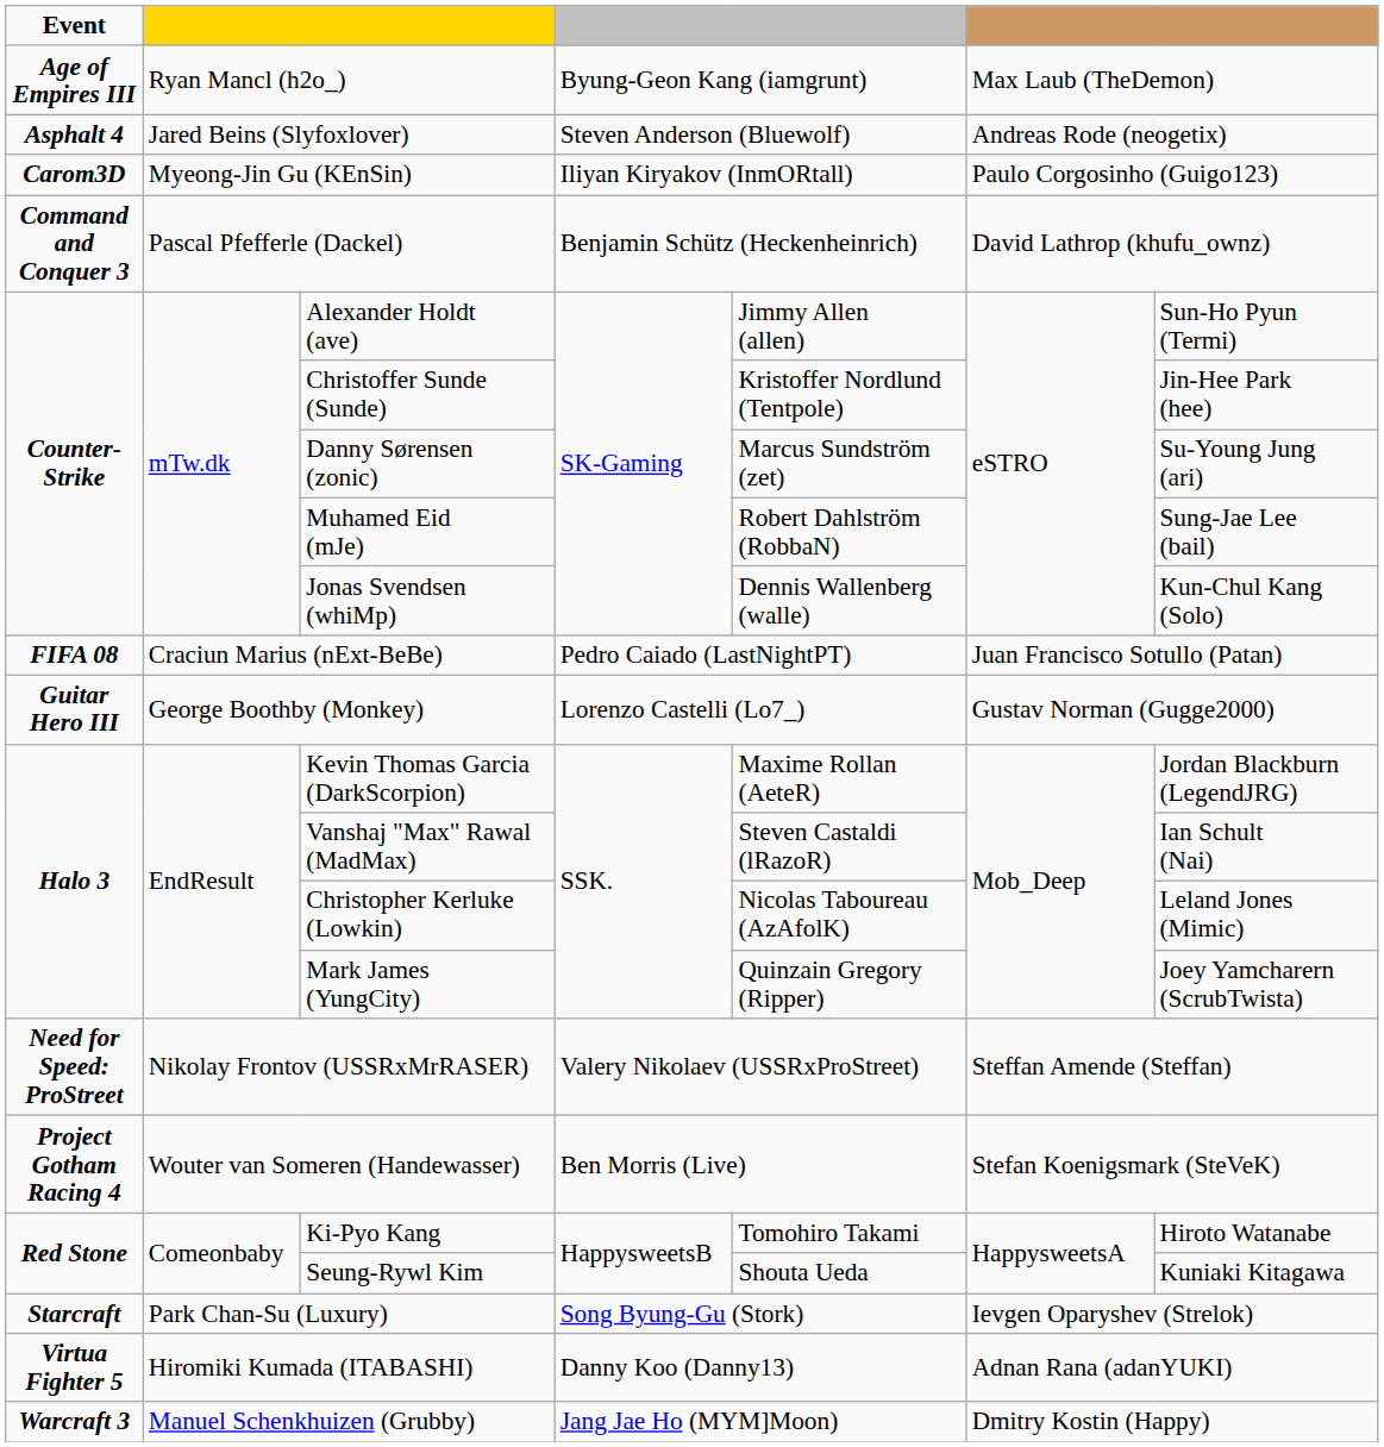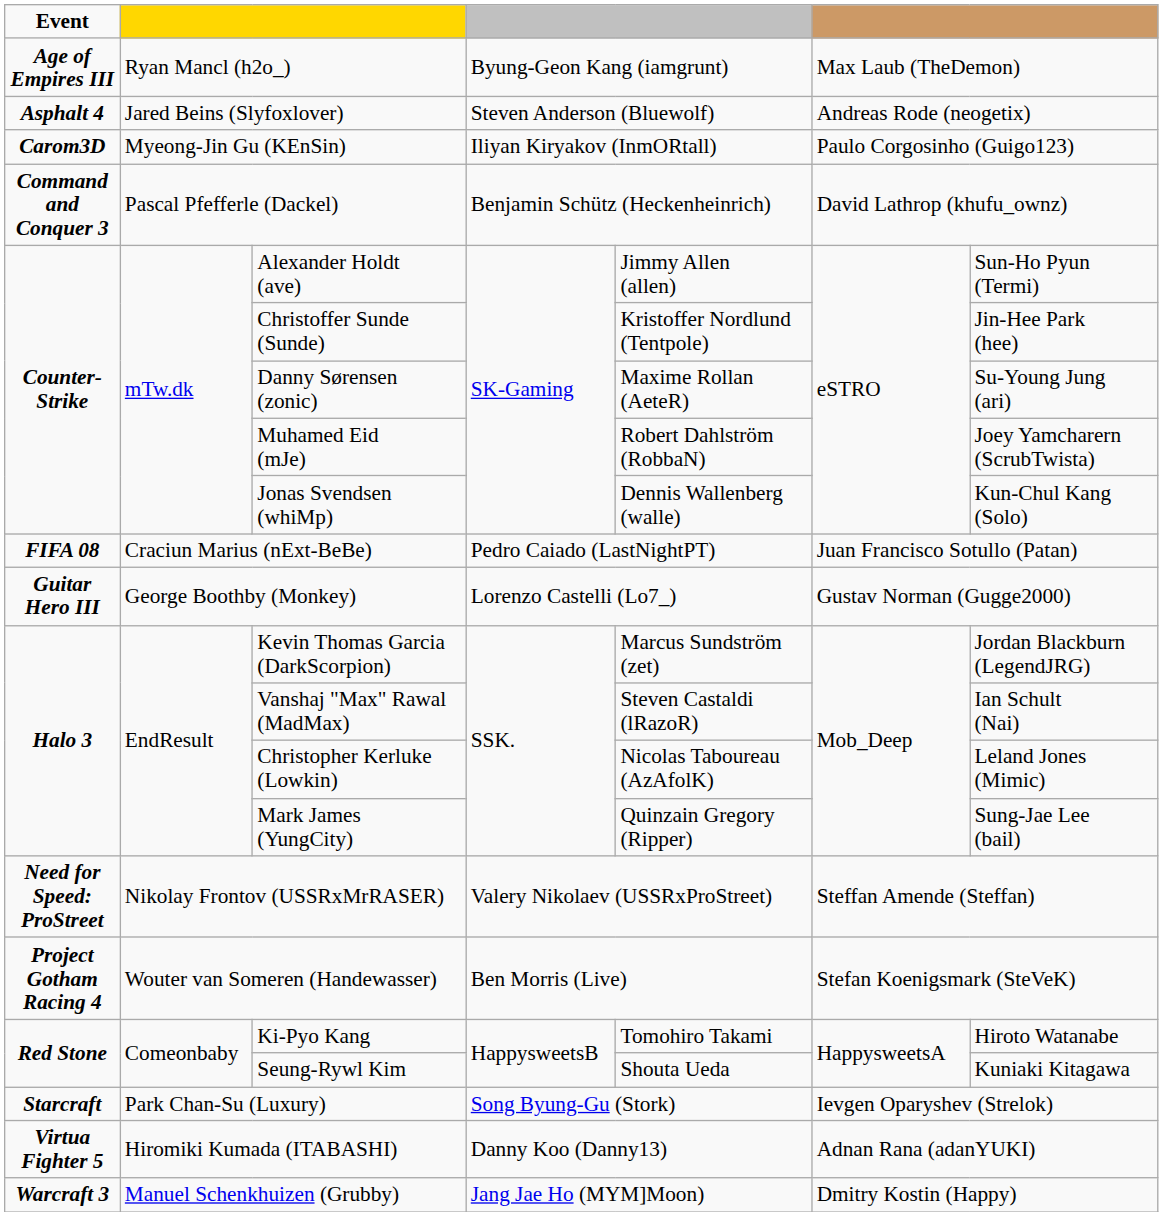 <table class="wikitable" style="text-align:left">
 <tr>
 <td style="text-align:center"  width=10%><strong>Event</strong></td>
 <td colspan="2" style="text-align:center" bgcolor="gold" width=30%></td>
 <td colspan="2" style="text-align:center" bgcolor="silver" width=30%></td>
 <td colspan="2" style="text-align:center" bgcolor="CC9966" width=30%></td>
 </tr>
 <tr>
 <td style="text-align:center"><strong><em>Age of Empires III</em></strong></td>
 <td colspan="2"> Ryan Mancl (h2o_)</td>
 <td colspan="2"> Byung-Geon Kang (iamgrunt)</td>
 <td colspan="2"> Max Laub (TheDemon)</td>
 </tr>
 <tr>
 <td style="text-align:center"><strong><em>Asphalt 4</em></strong></td>
 <td colspan="2"> Jared Beins (Slyfoxlover)</td>
 <td colspan="2"> Steven Anderson (Bluewolf)</td>
 <td colspan="2"> Andreas Rode (neogetix)</td>
 </tr>
 <tr>
 <td style="text-align:center"><strong><em>Carom3D</em></strong></td>
 <td colspan="2"> Myeong-Jin Gu (KEnSin)</td>
 <td colspan="2"> Iliyan Kiryakov (InmORtall)</td>
 <td colspan="2"> Paulo Corgosinho (Guigo123)</td>
 </tr>
 <tr>
 <td style="text-align:center"><strong><em>Command and Conquer 3</em></strong></td>
 <td colspan="2"> Pascal Pfefferle  (Dackel)</td>
 <td colspan="2"> Benjamin Schütz  (Heckenheinrich)</td>
 <td colspan="2"> David Lathrop (khufu_ownz)</td>
 </tr>
 <tr>
 <td rowspan="5" align=center><strong><em>Counter-Strike</em></strong></td>
 <td rowspan="5"><a href='#'>mTw.dk</a> <br></td>
 <td>Alexander Holdt<br>(ave)</td>
 <td rowspan="5"><a href='#'>SK-Gaming</a><br></td>
 <td>Jimmy Allen <br>(allen)</td>
 <td rowspan="5">eSTRO<br></td>
 <td>Sun-Ho Pyun<br>(Termi)</td>
 </tr>
 <tr>
 <td>Christoffer Sunde<br>(Sunde)</td>
 <td>Kristoffer Nordlund<br>(Tentpole)</td>
 <td>Jin-Hee Park<br>(hee)</td>
 </tr>
 <tr>
 <td>Danny Sørensen<br>(zonic)</td>
-<td>Marcus Sundström<br>(zet)</td>
+<td>Maxime Rollan<br>(AeteR)</td>
 <td>Su-Young Jung<br>(ari)</td>
 </tr>
 <tr>
 <td>Muhamed Eid<br>(mJe)</td>
 <td>Robert Dahlström<br>(RobbaN)</td>
-<td>Sung-Jae Lee<br>(bail)</td>
+<td>Joey Yamcharern<br>(ScrubTwista)</td>
 </tr>
 <tr>
 <td>Jonas Svendsen<br>(whiMp)</td>
 <td>Dennis Wallenberg<br>(walle)</td>
 <td>Kun-Chul Kang<br>(Solo)</td>
 </tr>
 <tr>
 <td style="text-align:center"><strong><em>FIFA 08</em></strong></td>
 <td colspan="2"> Craciun Marius  (nExt-BeBe)</td>
 <td colspan="2"> Pedro Caiado  (LastNightPT)</td>
 <td colspan="2"> Juan Francisco Sotullo (Patan)</td>
 </tr>
 <tr>
 <td style="text-align:center"><strong><em>Guitar Hero III</em></strong></td>
 <td colspan="2"> George Boothby (Monkey)</td>
 <td colspan="2"> Lorenzo Castelli (Lo7_)</td>
 <td colspan="2"> Gustav Norman (Gugge2000)</td>
 </tr>
 <tr>
 <td rowspan="4" align=center><strong><em>Halo 3</em></strong></td>
 <td rowspan="4">EndResult<br></td>
 <td>Kevin Thomas Garcia<br>(DarkScorpion)</td>
 <td rowspan="4">SSK.<br></td>
-<td>Maxime Rollan<br>(AeteR)</td>
+<td>Marcus Sundström<br>(zet)</td>
 <td rowspan="4">Mob_Deep<br></td>
 <td>Jordan Blackburn<br>(LegendJRG)</td>
 </tr>
 <tr>
 <td>Vanshaj "Max" Rawal<br>(MadMax)</td>
 <td>Steven Castaldi<br>(lRazoR)</td>
 <td>Ian Schult<br>(Nai)</td>
 </tr>
 <tr>
 <td>Christopher Kerluke<br>(Lowkin)</td>
 <td>Nicolas Taboureau<br>(AzAfolK)</td>
 <td>Leland Jones<br>(Mimic)</td>
 </tr>
 <tr>
 <td>Mark James<br>(YungCity)</td>
 <td>Quinzain Gregory<br>(Ripper)</td>
-<td>Joey Yamcharern<br>(ScrubTwista)</td>
+<td>Sung-Jae Lee<br>(bail)</td>
 </tr>
 <tr>
 <td style="text-align:center"><strong><em>Need for Speed: ProStreet</em></strong></td>
 <td colspan="2"> Nikolay Frontov (USSRxMrRASER)</td>
 <td colspan="2"> Valery Nikolaev (USSRxProStreet)</td>
 <td colspan="2"> Steffan Amende (Steffan)</td>
 </tr>
 <tr>
 <td style="text-align:center"><strong><em>Project Gotham Racing 4</em></strong></td>
 <td colspan="2"> Wouter van Someren (Handewasser)</td>
 <td colspan="2"> Ben Morris (Live)</td>
 <td colspan="2"> Stefan Koenigsmark (SteVeK)</td>
 </tr>
 <tr>
 <td rowspan="2" align=center><strong><em>Red Stone</em></strong></td>
 <td rowspan="2">Comeonbaby<br></td>
 <td>Ki-Pyo Kang</td>
 <td rowspan="2">HappysweetsB<br></td>
 <td>Tomohiro Takami</td>
 <td rowspan="2">HappysweetsA<br></td>
 <td>Hiroto Watanabe</td>
 </tr>
 <tr>
 <td>Seung-Rywl Kim</td>
 <td>Shouta Ueda</td>
 <td>Kuniaki Kitagawa</td>
 </tr>
 <tr>
 <td style="text-align:center"><strong><em>Starcraft</em></strong></td>
 <td colspan="2"> Park  Chan-Su (Luxury)</td>
 <td colspan="2"> <a href='#'>Song Byung-Gu</a> (Stork)</td>
 <td colspan="2"> Ievgen Oparyshev (Strelok)</td>
 </tr>
 <tr>
 <td style="text-align:center"><strong><em>Virtua Fighter 5</em></strong></td>
 <td colspan="2"> Hiromiki Kumada (ITABASHI)</td>
 <td colspan="2"> Danny Koo (Danny13)</td>
 <td colspan="2"> Adnan Rana (adanYUKI)</td>
 </tr>
 <tr>
 <td style="text-align:center"><strong><em>Warcraft 3</em></strong></td>
 <td colspan="2"> <a href='#'>Manuel Schenkhuizen</a> (Grubby)</td>
 <td colspan="2"> <a href='#'>Jang Jae Ho</a> (MYM]Moon)</td>
 <td colspan="2"> Dmitry Kostin (Happy)</td>
 </tr>
 <tr>
 </tr>
 </table>
